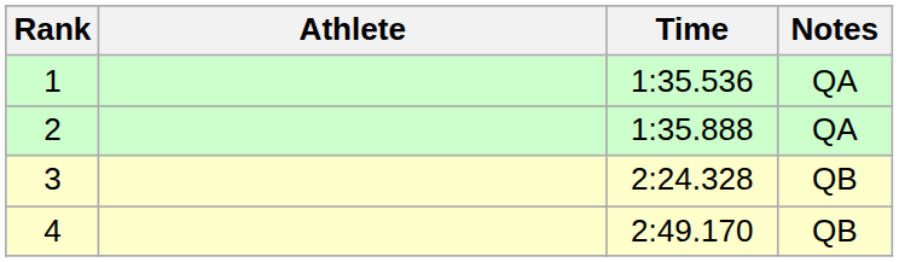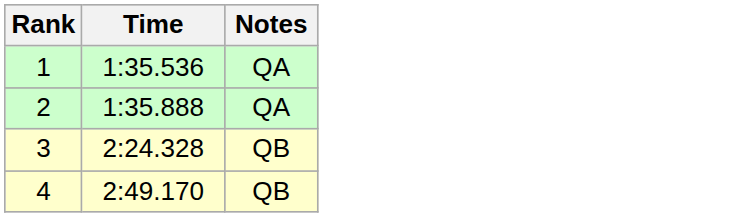 <table class=wikitable style="text-align:center">
 <tr>
 <th width=40>Rank</th>
-<th width=250>Athlete</th>
 <th width=80>Time</th>
 <th width=50>Notes</th>
 </tr>
 <tr bgcolor="ccffcc">
 <td>1</td>
-<td align=left></td>
 <td>1:35.536</td>
 <td>QA</td>
 </tr>
 <tr bgcolor="ccffcc">
 <td>2</td>
-<td align=left></td>
 <td>1:35.888</td>
 <td>QA</td>
 </tr>
 <tr bgcolor="ffffcc">
 <td>3</td>
-<td align=left></td>
 <td>2:24.328</td>
 <td>QB</td>
 </tr>
 <tr bgcolor="ffffcc">
 <td>4</td>
-<td align=left></td>
 <td>2:49.170</td>
 <td>QB</td>
 </tr>
 </table>
